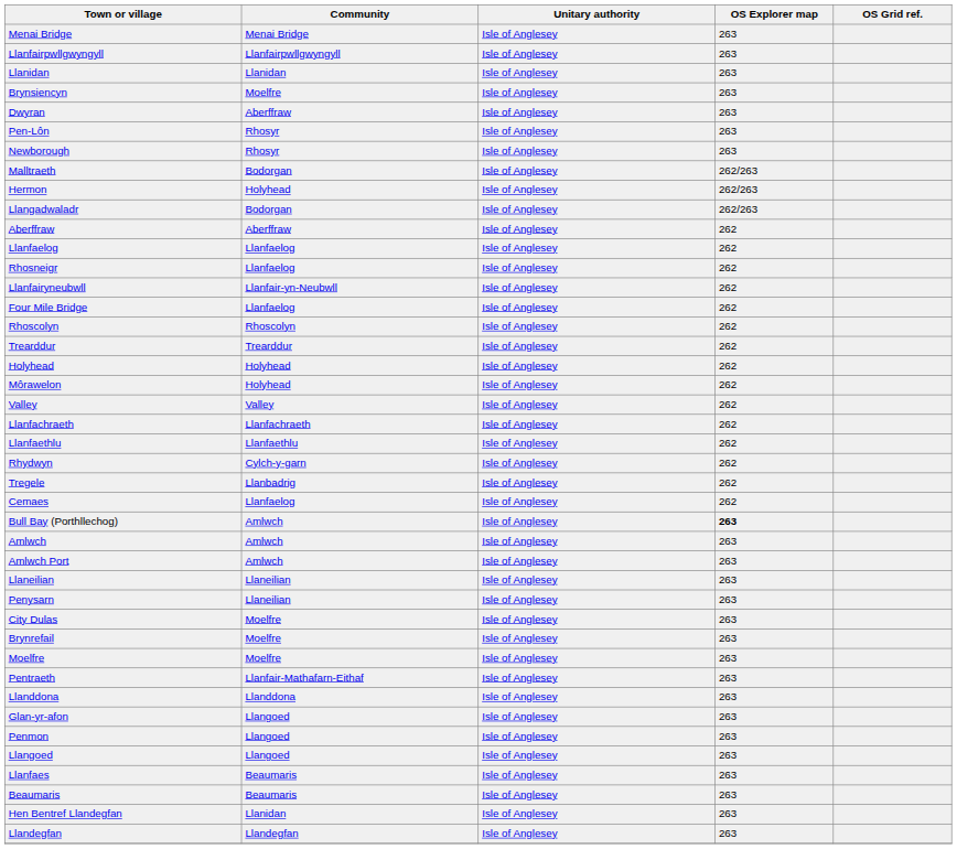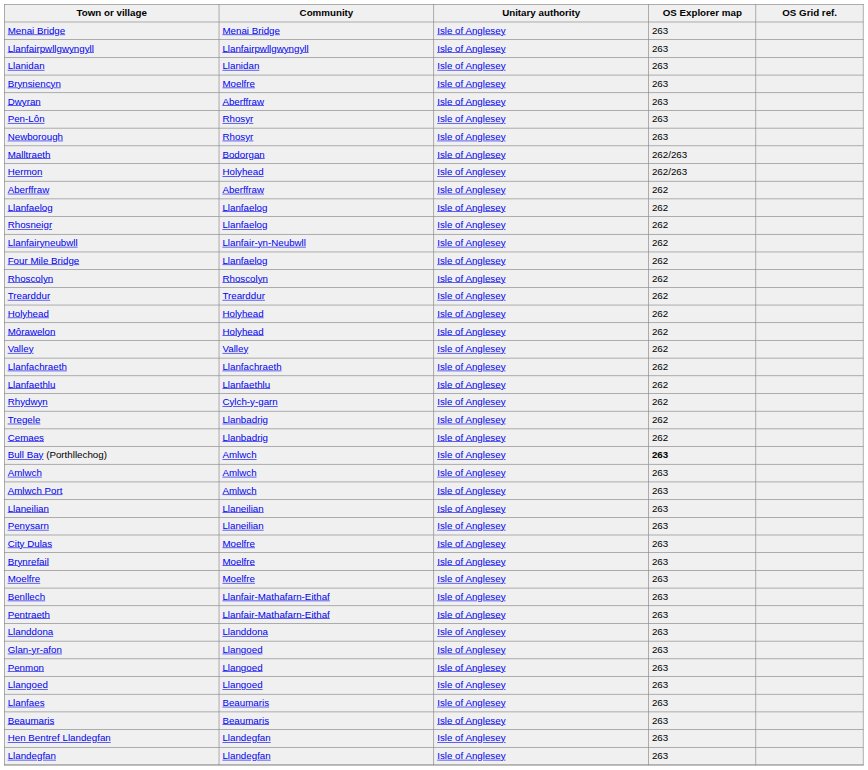 <table border=1 cellspacing=0 cellpadding=5 style="border-collapse: collapse; background:#f0f0f0;">
 <tr>
 <th width=20%>Town or village</th>
 <th width=20%>Community</th>
 <th width=20%>Unitary authority</th>
 <th width=10%>OS Explorer map</th>
 <th width=10%>OS Grid ref.</th>
 </tr>
 <tr>
 <td><a href='#'>Menai Bridge</a></td>
 <td><a href='#'>Menai Bridge</a></td>
 <td><a href='#'>Isle of Anglesey</a></td>
 <td>263</td>
 <td></td>
 </tr>
 <tr>
 <td><a href='#'>Llanfairpwllgwyngyll</a></td>
 <td><a href='#'>Llanfairpwllgwyngyll</a></td>
 <td><a href='#'>Isle of Anglesey</a></td>
 <td>263</td>
 <td></td>
 </tr>
 <tr>
 <td><a href='#'>Llanidan</a></td>
 <td><a href='#'>Llanidan</a></td>
 <td><a href='#'>Isle of Anglesey</a></td>
 <td>263</td>
 <td></td>
 </tr>
 <tr>
 <td><a href='#'>Brynsiencyn</a></td>
 <td><a href='#'>Moelfre</a></td>
 <td><a href='#'>Isle of Anglesey</a></td>
 <td>263</td>
 <td></td>
 </tr>
 <tr>
 <td><a href='#'>Dwyran</a></td>
 <td><a href='#'>Aberffraw</a></td>
 <td><a href='#'>Isle of Anglesey</a></td>
 <td>263</td>
 <td></td>
 </tr>
 <tr>
 <td><a href='#'>Pen-Lôn</a></td>
 <td><a href='#'>Rhosyr</a></td>
 <td><a href='#'>Isle of Anglesey</a></td>
 <td>263</td>
 <td></td>
 </tr>
 <tr>
 <td><a href='#'>Newborough</a></td>
 <td><a href='#'>Rhosyr</a></td>
 <td><a href='#'>Isle of Anglesey</a></td>
 <td>263</td>
 <td></td>
 </tr>
 <tr>
 <td><a href='#'>Malltraeth</a></td>
 <td><a href='#'>Bodorgan</a></td>
 <td><a href='#'>Isle of Anglesey</a></td>
 <td>262/263</td>
 <td></td>
 </tr>
 <tr>
 <td><a href='#'>Hermon</a></td>
 <td><a href='#'>Holyhead</a></td>
-<td><a href='#'>Isle of Anglesey</a></td>
-<td>262/263</td>
-<td></td>
-</tr>
-<tr>
-<td><a href='#'>Llangadwaladr</a></td>
-<td><a href='#'>Bodorgan</a></td>
 <td><a href='#'>Isle of Anglesey</a></td>
 <td>262/263</td>
 <td></td>
 </tr>
 <tr>
 <td><a href='#'>Aberffraw</a></td>
 <td><a href='#'>Aberffraw</a></td>
 <td><a href='#'>Isle of Anglesey</a></td>
 <td>262</td>
 <td></td>
 </tr>
 <tr>
 <td><a href='#'>Llanfaelog</a></td>
 <td><a href='#'>Llanfaelog</a></td>
 <td><a href='#'>Isle of Anglesey</a></td>
 <td>262</td>
 <td></td>
 </tr>
 <tr>
 <td><a href='#'>Rhosneigr</a></td>
 <td><a href='#'>Llanfaelog</a></td>
 <td><a href='#'>Isle of Anglesey</a></td>
 <td>262</td>
 <td></td>
 </tr>
 <tr>
 <td><a href='#'>Llanfairyneubwll</a></td>
 <td><a href='#'>Llanfair-yn-Neubwll</a></td>
 <td><a href='#'>Isle of Anglesey</a></td>
 <td>262</td>
 <td></td>
 </tr>
 <tr>
 <td><a href='#'>Four Mile Bridge</a></td>
 <td><a href='#'>Llanfaelog</a></td>
 <td><a href='#'>Isle of Anglesey</a></td>
 <td>262</td>
 <td></td>
 </tr>
 <tr>
 <td><a href='#'>Rhoscolyn</a></td>
 <td><a href='#'>Rhoscolyn</a></td>
 <td><a href='#'>Isle of Anglesey</a></td>
 <td>262</td>
 <td></td>
 </tr>
 <tr>
 <td><a href='#'>Trearddur</a></td>
 <td><a href='#'>Trearddur</a></td>
 <td><a href='#'>Isle of Anglesey</a></td>
 <td>262</td>
 <td></td>
 </tr>
 <tr>
 <td><a href='#'>Holyhead</a></td>
 <td><a href='#'>Holyhead</a></td>
 <td><a href='#'>Isle of Anglesey</a></td>
 <td>262</td>
 <td></td>
 </tr>
 <tr>
 <td><a href='#'>Môrawelon</a></td>
 <td><a href='#'>Holyhead</a></td>
 <td><a href='#'>Isle of Anglesey</a></td>
 <td>262</td>
 <td></td>
 </tr>
 <tr>
 <td><a href='#'>Valley</a></td>
 <td><a href='#'>Valley</a></td>
 <td><a href='#'>Isle of Anglesey</a></td>
 <td>262</td>
 <td></td>
 </tr>
 <tr>
 <td><a href='#'>Llanfachraeth</a></td>
 <td><a href='#'>Llanfachraeth</a></td>
 <td><a href='#'>Isle of Anglesey</a></td>
 <td>262</td>
 <td></td>
 </tr>
 <tr>
 <td><a href='#'>Llanfaethlu</a></td>
 <td><a href='#'>Llanfaethlu</a></td>
 <td><a href='#'>Isle of Anglesey</a></td>
 <td>262</td>
 <td></td>
 </tr>
 <tr>
 <td><a href='#'>Rhydwyn</a></td>
 <td><a href='#'>Cylch-y-garn</a></td>
 <td><a href='#'>Isle of Anglesey</a></td>
 <td>262</td>
 <td></td>
 </tr>
 <tr>
 <td><a href='#'>Tregele</a></td>
 <td><a href='#'>Llanbadrig</a></td>
 <td><a href='#'>Isle of Anglesey</a></td>
 <td>262</td>
 <td></td>
 </tr>
 <tr>
 <td><a href='#'>Cemaes</a></td>
-<td><a href='#'>Llanfaelog</a></td>
+<td><a href='#'>Llanbadrig</a></td>
 <td><a href='#'>Isle of Anglesey</a></td>
 <td>262</td>
 <td></td>
 </tr>
 <tr>
 <td><a href='#'>Bull Bay</a> (Porthllechog)</td>
 <td><a href='#'>Amlwch</a></td>
 <td><a href='#'>Isle of Anglesey</a></td>
 <td><strong>263</strong></td>
 <td></td>
 </tr>
 <tr>
 <td><a href='#'>Amlwch</a></td>
 <td><a href='#'>Amlwch</a></td>
 <td><a href='#'>Isle of Anglesey</a></td>
 <td>263</td>
 <td></td>
 </tr>
 <tr>
 <td><a href='#'>Amlwch Port</a></td>
 <td><a href='#'>Amlwch</a></td>
 <td><a href='#'>Isle of Anglesey</a></td>
 <td>263</td>
 <td></td>
 </tr>
 <tr>
 <td><a href='#'>Llaneilian</a></td>
 <td><a href='#'>Llaneilian</a></td>
 <td><a href='#'>Isle of Anglesey</a></td>
 <td>263</td>
 <td></td>
 </tr>
 <tr>
 <td><a href='#'>Penysarn</a></td>
 <td><a href='#'>Llaneilian</a></td>
 <td><a href='#'>Isle of Anglesey</a></td>
 <td>263</td>
 <td></td>
 </tr>
 <tr>
 <td><a href='#'>City Dulas</a></td>
 <td><a href='#'>Moelfre</a></td>
 <td><a href='#'>Isle of Anglesey</a></td>
 <td>263</td>
 <td></td>
 </tr>
 <tr>
 <td><a href='#'>Brynrefail</a></td>
 <td><a href='#'>Moelfre</a></td>
 <td><a href='#'>Isle of Anglesey</a></td>
 <td>263</td>
 <td></td>
 </tr>
 <tr>
 <td><a href='#'>Moelfre</a></td>
 <td><a href='#'>Moelfre</a></td>
 <td><a href='#'>Isle of Anglesey</a></td>
 <td>263</td>
 <td></td>
 </tr>
 <tr>
+<td><a href='#'>Benllech</a></td>
+<td><a href='#'>Llanfair-Mathafarn-Eithaf</a></td>
+<td><a href='#'>Isle of Anglesey</a></td>
+<td>263</td>
+<td></td>
+</tr>
+<tr>
 <td><a href='#'>Pentraeth</a></td>
 <td><a href='#'>Llanfair-Mathafarn-Eithaf</a></td>
 <td><a href='#'>Isle of Anglesey</a></td>
 <td>263</td>
 <td></td>
 </tr>
 <tr>
 <td><a href='#'>Llanddona</a></td>
 <td><a href='#'>Llanddona</a></td>
 <td><a href='#'>Isle of Anglesey</a></td>
 <td>263</td>
 <td></td>
 </tr>
 <tr>
 <td><a href='#'>Glan-yr-afon</a></td>
 <td><a href='#'>Llangoed</a></td>
 <td><a href='#'>Isle of Anglesey</a></td>
 <td>263</td>
 <td></td>
 </tr>
 <tr>
 <td><a href='#'>Penmon</a></td>
 <td><a href='#'>Llangoed</a></td>
 <td><a href='#'>Isle of Anglesey</a></td>
 <td>263</td>
 <td></td>
 </tr>
 <tr>
 <td><a href='#'>Llangoed</a></td>
 <td><a href='#'>Llangoed</a></td>
 <td><a href='#'>Isle of Anglesey</a></td>
 <td>263</td>
 <td></td>
 </tr>
 <tr>
 <td><a href='#'>Llanfaes</a></td>
 <td><a href='#'>Beaumaris</a></td>
 <td><a href='#'>Isle of Anglesey</a></td>
 <td>263</td>
 <td></td>
 </tr>
 <tr>
 <td><a href='#'>Beaumaris</a></td>
 <td><a href='#'>Beaumaris</a></td>
 <td><a href='#'>Isle of Anglesey</a></td>
 <td>263</td>
 <td></td>
 </tr>
 <tr>
 <td><a href='#'>Hen Bentref Llandegfan</a></td>
-<td><a href='#'>Llanidan</a></td>
+<td><a href='#'>Llandegfan</a></td>
 <td><a href='#'>Isle of Anglesey</a></td>
 <td>263</td>
 <td></td>
 </tr>
 <tr>
 <td><a href='#'>Llandegfan</a></td>
 <td><a href='#'>Llandegfan</a></td>
 <td><a href='#'>Isle of Anglesey</a></td>
 <td>263</td>
 <td></td>
 </tr>
 <tr>
 </tr>
 </table>
